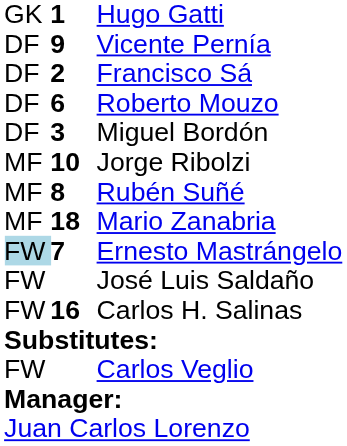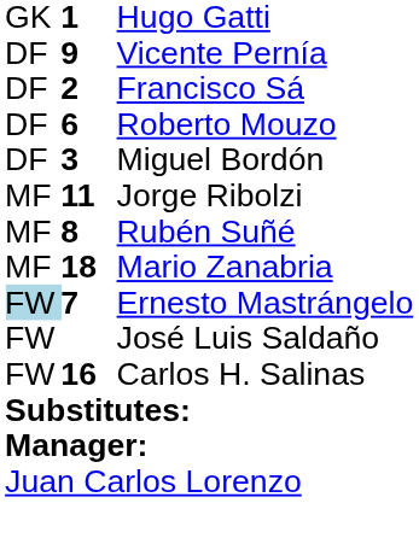 <table style="font-size:90%; margin:0.2em auto;" cellspacing="0" cellpadding="0">
 <tr>
 <th width="25"></th>
 <th width="25"></th>
 </tr>
 <tr>
 <td>GK</td>
 <td><strong>1</strong></td>
 <td> <a href='#'>Hugo Gatti</a></td>
 </tr>
 <tr>
 <td>DF</td>
 <td><strong>9</strong></td>
 <td> <a href='#'>Vicente Pernía</a></td>
 </tr>
 <tr>
 <td>DF</td>
 <td><strong>2</strong></td>
 <td> <a href='#'>Francisco Sá</a></td>
 </tr>
 <tr>
 <td>DF</td>
 <td><strong>6</strong></td>
 <td> <a href='#'>Roberto Mouzo</a></td>
 </tr>
 <tr>
 <td>DF</td>
 <td><strong>3</strong></td>
 <td> Miguel Bordón</td>
 </tr>
 <tr>
 <td>MF</td>
-<td><strong>10</strong></td>
+<td><strong>11</strong></td>
 <td> Jorge Ribolzi</td>
 </tr>
 <tr>
 <td>MF</td>
 <td><strong>8</strong></td>
 <td> <a href='#'>Rubén Suñé</a></td>
 </tr>
 <tr>
 <td>MF</td>
 <td><strong>18</strong></td>
 <td> <a href='#'>Mario Zanabria</a></td>
 </tr>
 <tr>
 <td style="background: lightblue;">FW</td>
 <td><strong>7</strong></td>
 <td> <a href='#'>Ernesto Mastrángelo</a></td>
 </tr>
 <tr>
 <td>FW</td>
 <td></td>
 <td> José Luis Saldaño</td>
 <td></td>
 <td></td>
 </tr>
 <tr>
 <td>FW</td>
 <td><strong>16</strong></td>
 <td> Carlos H. Salinas</td>
 </tr>
 <tr>
 <td colspan=3><strong>Substitutes:</strong></td>
 </tr>
 <tr>
-<td>FW</td>
-<td></td>
-<td> <a href='#'>Carlos Veglio</a></td>
-<td></td>
-<td></td>
-</tr>
-<tr>
 <td colspan=3><strong>Manager:</strong></td>
 </tr>
 <tr>
 <td colspan=4> <a href='#'>Juan Carlos Lorenzo</a></td>
 </tr>
 </table>
